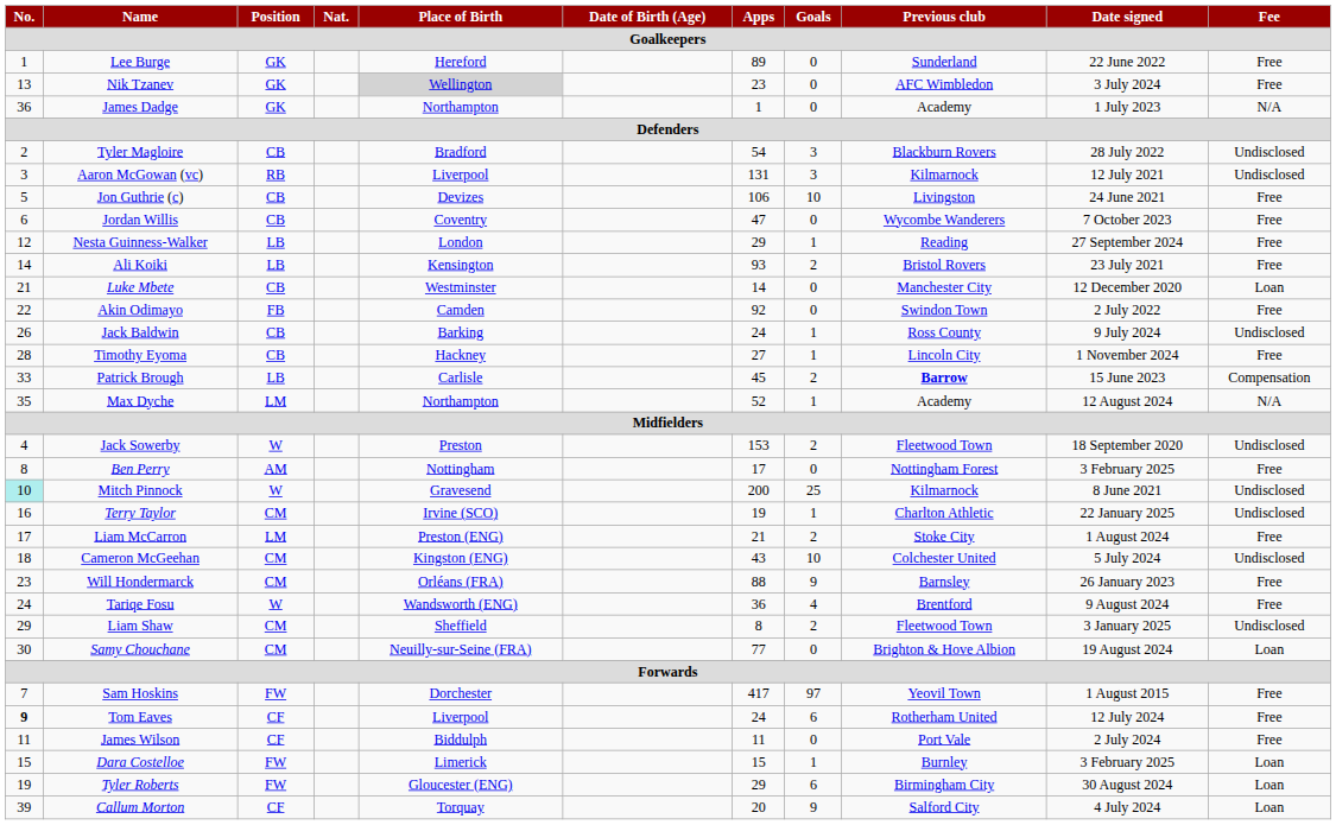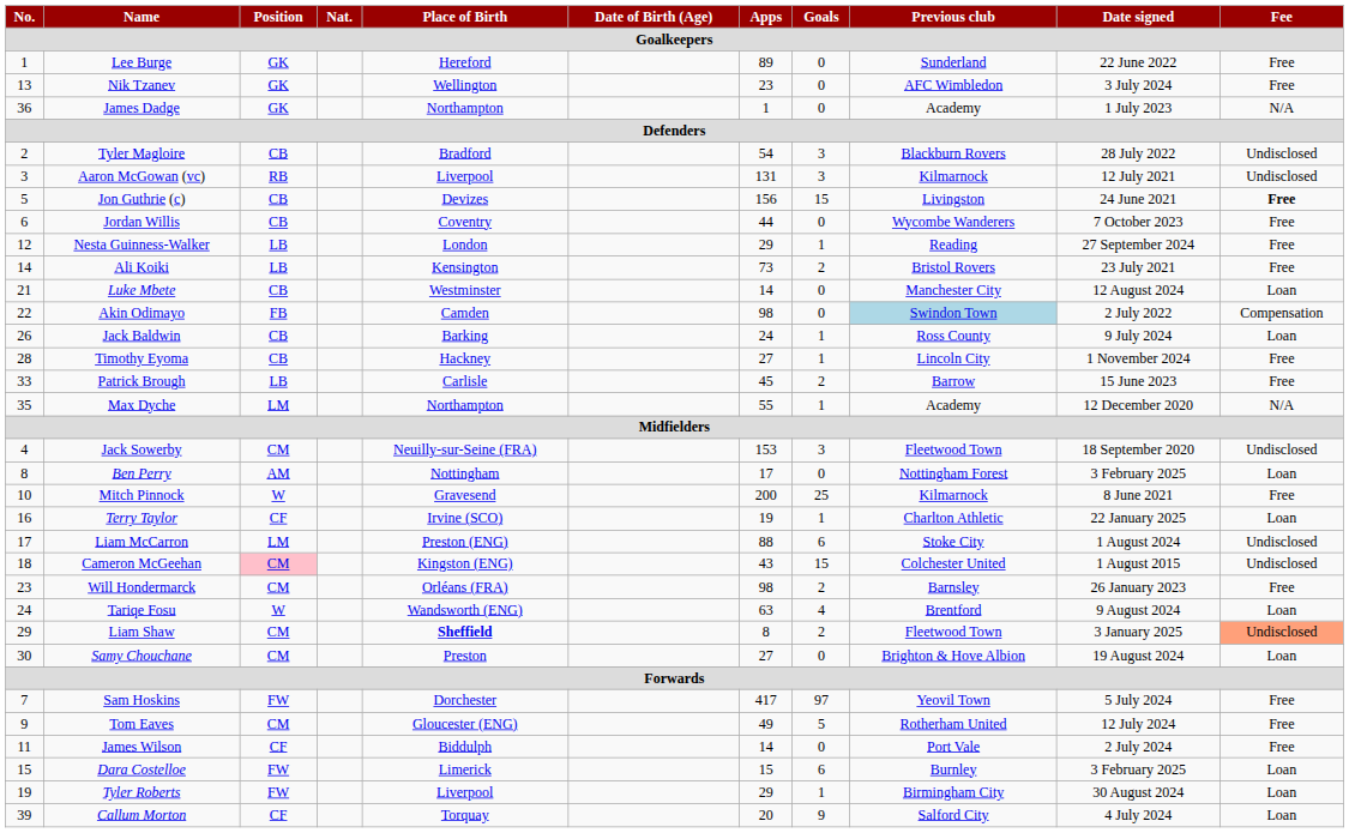 <table class="wikitable" style="text-align:center; font-size:100%; width:94%;">
 <tr>
 <th style="background:#900; color:#FFF; text-align:center;">No.</th>
 <th style="background:#900; color:#FFF; text-align:center;">Name</th>
 <th style="background:#900; color:#FFF; text-align:center;">Position</th>
 <th style="background:#900; color:#FFF; text-align:center;">Nat.</th>
 <th style="background:#900; color:#FFF; text-align:center;">Place of Birth</th>
 <th style="background:#900; color:#FFF; text-align:center;">Date of Birth (Age)</th>
 <th style="background:#900; color:#FFF; text-align:center;">Apps</th>
 <th style="background:#900; color:#FFF; text-align:center;">Goals</th>
 <th style="background:#900; color:#FFF; text-align:center;">Previous club</th>
 <th style="background:#900; color:#FFF; text-align:center;">Date signed</th>
 <th style="background:#900; color:#FFF; text-align:center;">Fee</th>
 </tr>
 <tr>
 <th colspan="14" style="background:#dcdcdc; text-align:center;">Goalkeepers</th>
 </tr>
 <tr>
 <td>1</td>
 <td><a href='#'>Lee Burge</a></td>
 <td><a href='#'>GK</a></td>
 <td></td>
 <td><a href='#'>Hereford</a></td>
 <td></td>
 <td>89</td>
 <td>0</td>
 <td><a href='#'>Sunderland</a></td>
 <td>22 June 2022</td>
 <td>Free</td>
 </tr>
 <tr>
 <td>13</td>
 <td><a href='#'>Nik Tzanev</a></td>
 <td><a href='#'>GK</a></td>
 <td></td>
-<td style="background: lightgrey;"><a href='#'>Wellington</a></td>
+<td><a href='#'>Wellington</a></td>
 <td></td>
 <td>23</td>
 <td>0</td>
 <td><a href='#'>AFC Wimbledon</a></td>
 <td>3 July 2024</td>
 <td>Free</td>
 </tr>
 <tr>
 <td>36</td>
 <td><a href='#'>James Dadge</a></td>
 <td><a href='#'>GK</a></td>
 <td></td>
 <td><a href='#'>Northampton</a></td>
 <td></td>
 <td>1</td>
 <td>0</td>
 <td>Academy</td>
 <td>1 July 2023</td>
 <td>N/A</td>
 </tr>
 <tr>
 <th colspan="14" style="background:#dcdcdc; text-align:center;">Defenders</th>
 </tr>
 <tr>
 <td>2</td>
 <td><a href='#'>Tyler Magloire</a></td>
 <td><a href='#'>CB</a></td>
 <td></td>
 <td><a href='#'>Bradford</a></td>
 <td></td>
 <td>54</td>
 <td>3</td>
 <td><a href='#'>Blackburn Rovers</a></td>
 <td>28 July 2022</td>
 <td>Undisclosed</td>
 </tr>
 <tr>
 <td>3</td>
 <td><a href='#'>Aaron McGowan</a> (<a href='#'>vc</a>)</td>
 <td><a href='#'>RB</a></td>
 <td></td>
 <td><a href='#'>Liverpool</a></td>
 <td></td>
 <td>131</td>
 <td>3</td>
 <td><a href='#'>Kilmarnock</a></td>
 <td>12 July 2021</td>
 <td>Undisclosed</td>
 </tr>
 <tr>
 <td>5</td>
 <td><a href='#'>Jon Guthrie</a> (<a href='#'>c</a>)</td>
 <td><a href='#'>CB</a></td>
 <td></td>
 <td><a href='#'>Devizes</a></td>
 <td></td>
-<td>106</td>
-<td>10</td>
+<td>156</td>
+<td>15</td>
 <td><a href='#'>Livingston</a></td>
 <td>24 June 2021</td>
-<td>Free</td>
+<td><strong>Free</strong></td>
 </tr>
 <tr>
 <td>6</td>
 <td><a href='#'>Jordan Willis</a></td>
 <td><a href='#'>CB</a></td>
 <td></td>
 <td><a href='#'>Coventry</a></td>
 <td></td>
-<td>47</td>
+<td>44</td>
 <td>0</td>
 <td><a href='#'>Wycombe Wanderers</a></td>
 <td>7 October 2023</td>
 <td>Free</td>
 </tr>
 <tr>
 <td>12</td>
 <td><a href='#'>Nesta Guinness-Walker</a></td>
 <td><a href='#'>LB</a></td>
 <td></td>
 <td><a href='#'>London</a></td>
 <td></td>
 <td>29</td>
 <td>1</td>
 <td><a href='#'>Reading</a></td>
 <td>27 September 2024</td>
 <td>Free</td>
 </tr>
 <tr>
 <td>14</td>
 <td><a href='#'>Ali Koiki</a></td>
 <td><a href='#'>LB</a></td>
 <td></td>
 <td><a href='#'>Kensington</a></td>
 <td></td>
-<td>93</td>
+<td>73</td>
 <td>2</td>
 <td><a href='#'>Bristol Rovers</a></td>
 <td>23 July 2021</td>
 <td>Free</td>
 </tr>
 <tr>
 <td>21</td>
 <td><em><a href='#'>Luke Mbete</a></em></td>
 <td><a href='#'>CB</a></td>
 <td></td>
 <td><a href='#'>Westminster</a></td>
 <td></td>
 <td>14</td>
 <td>0</td>
 <td><a href='#'>Manchester City</a></td>
-<td>12 December 2020</td>
+<td>12 August 2024</td>
 <td>Loan</td>
 </tr>
 <tr>
 <td>22</td>
 <td><a href='#'>Akin Odimayo</a></td>
 <td><a href='#'>FB</a></td>
 <td></td>
 <td><a href='#'>Camden</a></td>
 <td></td>
-<td>92</td>
+<td>98</td>
 <td>0</td>
-<td><a href='#'>Swindon Town</a></td>
+<td style="background: lightblue;"><a href='#'>Swindon Town</a></td>
 <td>2 July 2022</td>
-<td>Free</td>
+<td>Compensation</td>
 </tr>
 <tr>
 <td>26</td>
 <td><a href='#'>Jack Baldwin</a></td>
 <td><a href='#'>CB</a></td>
 <td></td>
 <td><a href='#'>Barking</a></td>
 <td></td>
 <td>24</td>
 <td>1</td>
 <td><a href='#'>Ross County</a></td>
 <td>9 July 2024</td>
-<td>Undisclosed</td>
+<td>Loan</td>
 </tr>
 <tr>
 <td>28</td>
 <td><a href='#'>Timothy Eyoma</a></td>
 <td><a href='#'>CB</a></td>
 <td></td>
 <td><a href='#'>Hackney</a></td>
 <td></td>
 <td>27</td>
 <td>1</td>
 <td><a href='#'>Lincoln City</a></td>
 <td>1 November 2024</td>
 <td>Free</td>
 </tr>
 <tr>
 <td>33</td>
 <td><a href='#'>Patrick Brough</a></td>
 <td><a href='#'>LB</a></td>
 <td></td>
 <td><a href='#'>Carlisle</a></td>
 <td></td>
 <td>45</td>
 <td>2</td>
-<td><strong><a href='#'>Barrow</a></strong></td>
+<td><a href='#'>Barrow</a></td>
 <td>15 June 2023</td>
-<td>Compensation</td>
+<td>Free</td>
 </tr>
 <tr>
 <td>35</td>
 <td><a href='#'>Max Dyche</a></td>
 <td><a href='#'>LM</a></td>
 <td></td>
 <td><a href='#'>Northampton</a></td>
 <td></td>
-<td>52</td>
+<td>55</td>
 <td>1</td>
 <td>Academy</td>
-<td>12 August 2024</td>
+<td>12 December 2020</td>
 <td>N/A</td>
 </tr>
 <tr>
 <th colspan="14" style="background:#dcdcdc; text-align:center;">Midfielders</th>
 </tr>
 <tr>
 <td>4</td>
 <td><a href='#'>Jack Sowerby</a></td>
-<td><a href='#'>W</a></td>
+<td><a href='#'>CM</a></td>
 <td></td>
-<td><a href='#'>Preston</a></td>
+<td><a href='#'>Neuilly-sur-Seine (FRA)</a></td>
 <td></td>
 <td>153</td>
-<td>2</td>
+<td>3</td>
 <td><a href='#'>Fleetwood Town</a></td>
 <td>18 September 2020</td>
 <td>Undisclosed</td>
 </tr>
 <tr>
 <td>8</td>
 <td><em><a href='#'>Ben Perry</a></em></td>
 <td><a href='#'>AM</a></td>
 <td></td>
 <td><a href='#'>Nottingham</a></td>
 <td></td>
 <td>17</td>
 <td>0</td>
 <td><a href='#'>Nottingham Forest</a></td>
 <td>3 February 2025</td>
-<td>Free</td>
+<td>Loan</td>
 </tr>
 <tr>
-<td style="background: paleturquoise;">10</td>
+<td>10</td>
 <td><a href='#'>Mitch Pinnock</a></td>
 <td><a href='#'>W</a></td>
 <td></td>
 <td><a href='#'>Gravesend</a></td>
 <td></td>
 <td>200</td>
 <td>25</td>
 <td><a href='#'>Kilmarnock</a></td>
 <td>8 June 2021</td>
-<td>Undisclosed</td>
+<td>Free</td>
 </tr>
 <tr>
 <td>16</td>
 <td><em><a href='#'>Terry Taylor</a></em></td>
-<td><a href='#'>CM</a></td>
+<td><a href='#'>CF</a></td>
 <td></td>
 <td><a href='#'>Irvine (SCO)</a></td>
 <td></td>
 <td>19</td>
 <td>1</td>
 <td><a href='#'>Charlton Athletic</a></td>
 <td>22 January 2025</td>
-<td>Undisclosed</td>
+<td>Loan</td>
 </tr>
 <tr>
 <td>17</td>
 <td><a href='#'>Liam McCarron</a></td>
 <td><a href='#'>LM</a></td>
 <td></td>
 <td><a href='#'>Preston (ENG)</a></td>
 <td></td>
-<td>21</td>
-<td>2</td>
+<td>88</td>
+<td>6</td>
 <td><a href='#'>Stoke City</a></td>
 <td>1 August 2024</td>
-<td>Free</td>
+<td>Undisclosed</td>
 </tr>
 <tr>
 <td>18</td>
 <td><a href='#'>Cameron McGeehan</a></td>
-<td><a href='#'>CM</a></td>
+<td style="background: pink;"><a href='#'>CM</a></td>
 <td></td>
 <td><a href='#'>Kingston (ENG)</a></td>
 <td></td>
 <td>43</td>
-<td>10</td>
+<td>15</td>
 <td><a href='#'>Colchester United</a></td>
-<td>5 July 2024</td>
+<td>1 August 2015</td>
 <td>Undisclosed</td>
 </tr>
 <tr>
 <td>23</td>
 <td><a href='#'>Will Hondermarck</a></td>
 <td><a href='#'>CM</a></td>
 <td></td>
 <td><a href='#'>Orléans (FRA)</a></td>
 <td></td>
-<td>88</td>
-<td>9</td>
+<td>98</td>
+<td>2</td>
 <td><a href='#'>Barnsley</a></td>
 <td>26 January 2023</td>
 <td>Free</td>
 </tr>
 <tr>
 <td>24</td>
 <td><a href='#'>Tariqe Fosu</a></td>
 <td><a href='#'>W</a></td>
 <td></td>
 <td><a href='#'>Wandsworth (ENG)</a></td>
 <td></td>
-<td>36</td>
+<td>63</td>
 <td>4</td>
 <td><a href='#'>Brentford</a></td>
 <td>9 August 2024</td>
-<td>Free</td>
+<td>Loan</td>
 </tr>
 <tr>
 <td>29</td>
 <td><a href='#'>Liam Shaw</a></td>
 <td><a href='#'>CM</a></td>
 <td></td>
-<td><a href='#'>Sheffield</a></td>
+<td><strong><a href='#'>Sheffield</a></strong></td>
 <td></td>
 <td>8</td>
 <td>2</td>
 <td><a href='#'>Fleetwood Town</a></td>
 <td>3 January 2025</td>
-<td>Undisclosed</td>
+<td style="background: lightsalmon;">Undisclosed</td>
 </tr>
 <tr>
 <td>30</td>
 <td><em><a href='#'>Samy Chouchane</a></em></td>
 <td><a href='#'>CM</a></td>
 <td></td>
-<td><a href='#'>Neuilly-sur-Seine (FRA)</a></td>
+<td><a href='#'>Preston</a></td>
 <td></td>
-<td>77</td>
+<td>27</td>
 <td>0</td>
 <td><a href='#'>Brighton & Hove Albion</a></td>
 <td>19 August 2024</td>
 <td>Loan</td>
 </tr>
 <tr>
 <th colspan="14" style="background:#dcdcdc; text-align:center;">Forwards</th>
 </tr>
 <tr>
 <td>7</td>
 <td><a href='#'>Sam Hoskins</a></td>
 <td><a href='#'>FW</a></td>
 <td></td>
 <td><a href='#'>Dorchester</a></td>
 <td></td>
 <td>417</td>
 <td>97</td>
 <td><a href='#'>Yeovil Town</a></td>
-<td>1 August 2015</td>
+<td>5 July 2024</td>
 <td>Free</td>
 </tr>
 <tr>
-<td><strong>9</strong></td>
+<td>9</td>
 <td><a href='#'>Tom Eaves</a></td>
-<td><a href='#'>CF</a></td>
+<td><a href='#'>CM</a></td>
 <td></td>
-<td><a href='#'>Liverpool</a></td>
+<td><a href='#'>Gloucester (ENG)</a></td>
 <td></td>
-<td>24</td>
-<td>6</td>
+<td>49</td>
+<td>5</td>
 <td><a href='#'>Rotherham United</a></td>
 <td>12 July 2024</td>
 <td>Free</td>
 </tr>
 <tr>
 <td>11</td>
 <td><a href='#'>James Wilson</a></td>
 <td><a href='#'>CF</a></td>
 <td></td>
 <td><a href='#'>Biddulph</a></td>
 <td></td>
-<td>11</td>
+<td>14</td>
 <td>0</td>
 <td><a href='#'>Port Vale</a></td>
 <td>2 July 2024</td>
 <td>Free</td>
 </tr>
 <tr>
 <td>15</td>
 <td><em><a href='#'>Dara Costelloe</a></em></td>
 <td><a href='#'>FW</a></td>
 <td></td>
 <td><a href='#'>Limerick</a></td>
 <td></td>
 <td>15</td>
-<td>1</td>
+<td>6</td>
 <td><a href='#'>Burnley</a></td>
 <td>3 February 2025</td>
 <td>Loan</td>
 </tr>
 <tr>
 <td>19</td>
 <td><em><a href='#'>Tyler Roberts</a></em></td>
 <td><a href='#'>FW</a></td>
 <td></td>
-<td><a href='#'>Gloucester (ENG)</a></td>
+<td><a href='#'>Liverpool</a></td>
 <td></td>
 <td>29</td>
-<td>6</td>
+<td>1</td>
 <td><a href='#'>Birmingham City</a></td>
 <td>30 August 2024</td>
 <td>Loan</td>
 </tr>
 <tr>
 <td>39</td>
 <td><em><a href='#'>Callum Morton</a></em></td>
 <td><a href='#'>CF</a></td>
 <td></td>
 <td><a href='#'>Torquay</a></td>
 <td></td>
 <td>20</td>
 <td>9</td>
 <td><a href='#'>Salford City</a></td>
 <td>4 July 2024</td>
 <td>Loan</td>
 </tr>
 </table>
